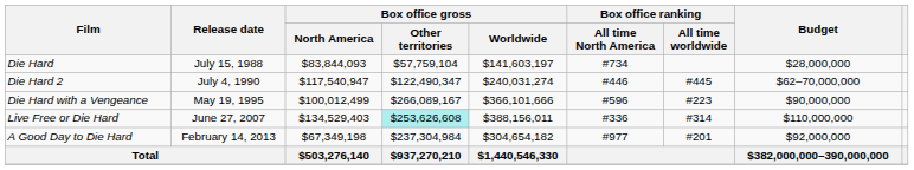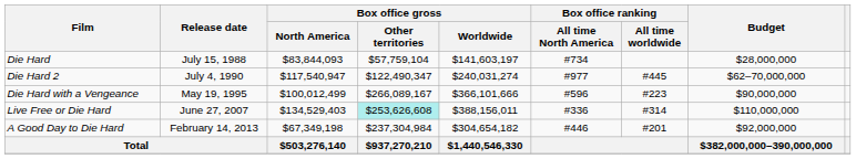 <table class="wikitable sortable" width=99% border="1" style="text-align: center;">
 <tr>
 <th rowspan="2">Film</th>
 <th rowspan="2">Release date</th>
 <th colspan="3">Box office gross</th>
 <th colspan="2" text="wrap">Box office ranking</th>
 <th rowspan="2">Budget</th>
 <th rowspan="2" class="unsortable"></th>
 </tr>
 <tr>
 <th>North America</th>
 <th>Other <br>territories</th>
 <th>Worldwide</th>
 <th>All time <br>North America</th>
 <th>All time <br>worldwide</th>
 </tr>
 <tr>
 <td style="text-align:left;"><em>Die Hard</em></td>
 <td>July 15, 1988</td>
 <td>$83,844,093</td>
 <td>$57,759,104</td>
 <td>$141,603,197</td>
 <td>#734</td>
 <td></td>
 <td>$28,000,000</td>
 <td></td>
 </tr>
 <tr>
 <td style="text-align:left;"><em>Die Hard 2</em></td>
 <td>July 4, 1990</td>
 <td>$117,540,947</td>
 <td>$122,490,347</td>
 <td>$240,031,274</td>
-<td>#446</td>
+<td>#977</td>
 <td>#445</td>
 <td>$62–70,000,000</td>
 <td></td>
 </tr>
 <tr>
 <td style="text-align:left;"><em>Die Hard with a Vengeance</em></td>
 <td>May 19, 1995</td>
 <td>$100,012,499</td>
 <td>$266,089,167</td>
 <td>$366,101,666</td>
 <td>#596</td>
 <td>#223</td>
 <td>$90,000,000</td>
 <td></td>
 </tr>
 <tr>
 <td style="text-align:left;"><em>Live Free or Die Hard</em></td>
 <td>June 27, 2007</td>
 <td>$134,529,403</td>
 <td style="background: paleturquoise;">$253,626,608</td>
 <td>$388,156,011</td>
 <td>#336</td>
 <td>#314</td>
 <td>$110,000,000</td>
 <td></td>
 </tr>
 <tr>
 <td style="text-align:left;"><em>A Good Day to Die Hard</em></td>
 <td>February 14, 2013</td>
 <td>$67,349,198</td>
 <td>$237,304,984</td>
 <td>$304,654,182</td>
-<td>#977</td>
+<td>#446</td>
 <td>#201</td>
 <td>$92,000,000</td>
 <td></td>
 </tr>
 <tr class="sortbottom">
 <th colspan="2">Total</th>
 <th>$503,276,140</th>
 <th>$937,270,210</th>
 <th>$1,440,546,330</th>
 <th colspan="2"></th>
 <th>$382,000,000–390,000,000</th>
 <th></th>
 </tr>
 <tr class="sortbottom">
 </tr>
 </table>
